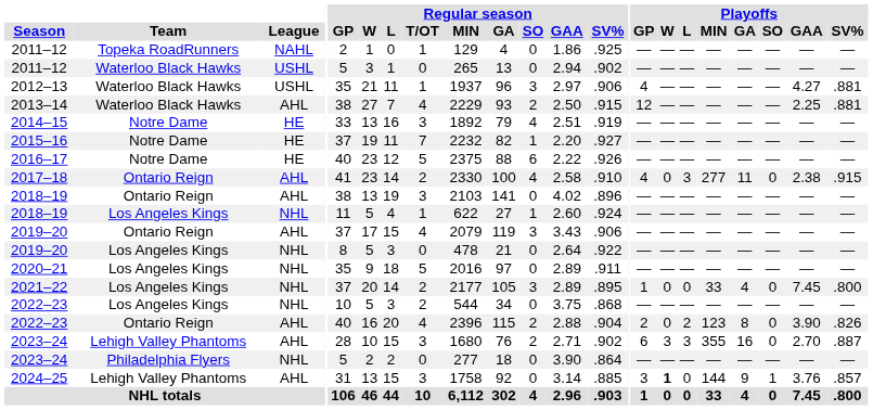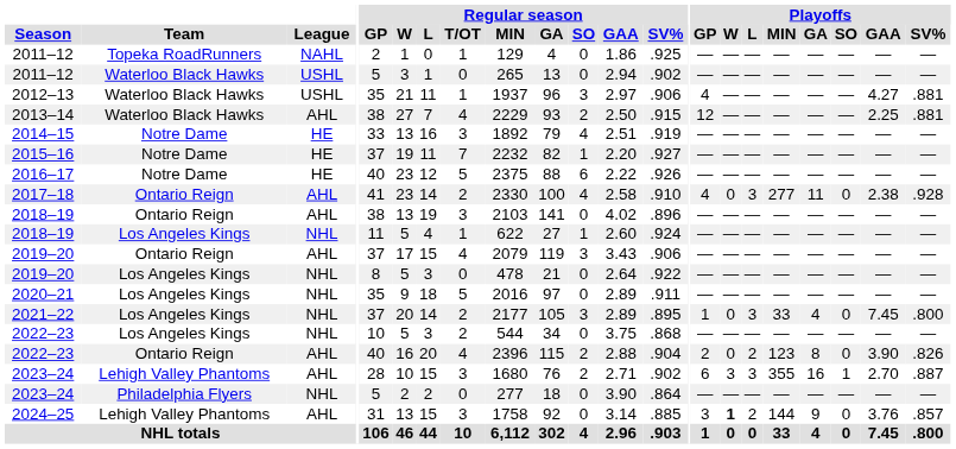 <table border="0" cellpadding="1" cellspacing="0" style="text-align:center; width:75%">
 <tr bgcolor="#e0e0e0">
 <th colspan="3" bgcolor="#ffffff"></th>
 <th rowspan="99" bgcolor="#ffffff"></th>
 <th colspan="9" bgcolor="#e0e0e0"><a href='#'>Regular season</a></th>
 <th rowspan="99" bgcolor="#ffffff"></th>
 <th colspan="8" bgcolor="#e0e0e0"><a href='#'>Playoffs</a></th>
 </tr>
 <tr bgcolor="#e0e0e0">
 <th><a href='#'>Season</a></th>
 <th>Team</th>
 <th>League</th>
 <th>GP</th>
 <th>W</th>
 <th>L</th>
 <th>T/OT</th>
 <th>MIN</th>
 <th>GA</th>
 <th><a href='#'>SO</a></th>
 <th><a href='#'>GAA</a></th>
 <th><a href='#'>SV%</a></th>
 <th>GP</th>
 <th>W</th>
 <th>L</th>
 <th>MIN</th>
 <th>GA</th>
 <th>SO</th>
 <th>GAA</th>
 <th>SV%</th>
 </tr>
 <tr>
 <td>2011–12</td>
 <td><a href='#'>Topeka RoadRunners</a></td>
 <td><a href='#'>NAHL</a></td>
 <td>2</td>
 <td>1</td>
 <td>0</td>
 <td>1</td>
 <td>129</td>
 <td>4</td>
 <td>0</td>
 <td>1.86</td>
 <td>.925</td>
 <td>—</td>
 <td>—</td>
 <td>—</td>
 <td>—</td>
 <td>—</td>
 <td>—</td>
 <td>—</td>
 <td>—</td>
 </tr>
 <tr bgcolor="#f0f0f0">
 <td>2011–12</td>
 <td><a href='#'>Waterloo Black Hawks</a></td>
 <td><a href='#'>USHL</a></td>
 <td>5</td>
 <td>3</td>
 <td>1</td>
 <td>0</td>
 <td>265</td>
 <td>13</td>
 <td>0</td>
 <td>2.94</td>
 <td>.902</td>
 <td>—</td>
 <td>—</td>
 <td>—</td>
 <td>—</td>
 <td>—</td>
 <td>—</td>
 <td>—</td>
 <td>—</td>
 </tr>
 <tr>
 <td>2012–13</td>
 <td>Waterloo Black Hawks</td>
 <td>USHL</td>
 <td>35</td>
 <td>21</td>
 <td>11</td>
 <td>1</td>
 <td>1937</td>
 <td>96</td>
 <td>3</td>
 <td>2.97</td>
 <td>.906</td>
 <td>4</td>
 <td>—</td>
 <td>—</td>
 <td>—</td>
 <td>—</td>
 <td>—</td>
 <td>4.27</td>
 <td>.881</td>
 </tr>
 <tr bgcolor="#f0f0f0">
 <td>2013–14</td>
 <td>Waterloo Black Hawks</td>
 <td>AHL</td>
 <td>38</td>
 <td>27</td>
 <td>7</td>
 <td>4</td>
 <td>2229</td>
 <td>93</td>
 <td>2</td>
 <td>2.50</td>
 <td>.915</td>
 <td>12</td>
 <td>—</td>
 <td>—</td>
 <td>—</td>
 <td>—</td>
 <td>—</td>
 <td>2.25</td>
 <td>.881</td>
 </tr>
 <tr>
 <td><a href='#'>2014–15</a></td>
 <td><a href='#'>Notre Dame</a></td>
 <td><a href='#'>HE</a></td>
 <td>33</td>
 <td>13</td>
 <td>16</td>
 <td>3</td>
 <td>1892</td>
 <td>79</td>
 <td>4</td>
 <td>2.51</td>
 <td>.919</td>
 <td>—</td>
 <td>—</td>
 <td>—</td>
 <td>—</td>
 <td>—</td>
 <td>—</td>
 <td>—</td>
 <td>—</td>
 </tr>
 <tr bgcolor="#f0f0f0">
 <td><a href='#'>2015–16</a></td>
 <td>Notre Dame</td>
 <td>HE</td>
 <td>37</td>
 <td>19</td>
 <td>11</td>
 <td>7</td>
 <td>2232</td>
 <td>82</td>
 <td>1</td>
 <td>2.20</td>
 <td>.927</td>
 <td>—</td>
 <td>—</td>
 <td>—</td>
 <td>—</td>
 <td>—</td>
 <td>—</td>
 <td>—</td>
 <td>—</td>
 </tr>
 <tr>
 <td><a href='#'>2016–17</a></td>
 <td>Notre Dame</td>
 <td>HE</td>
 <td>40</td>
 <td>23</td>
 <td>12</td>
 <td>5</td>
 <td>2375</td>
 <td>88</td>
 <td>6</td>
 <td>2.22</td>
 <td>.926</td>
 <td>—</td>
 <td>—</td>
 <td>—</td>
 <td>—</td>
 <td>—</td>
 <td>—</td>
 <td>—</td>
 <td>—</td>
 </tr>
 <tr bgcolor="#f0f0f0">
 <td><a href='#'>2017–18</a></td>
 <td><a href='#'>Ontario Reign</a></td>
 <td><a href='#'>AHL</a></td>
 <td>41</td>
 <td>23</td>
 <td>14</td>
 <td>2</td>
 <td>2330</td>
 <td>100</td>
 <td>4</td>
 <td>2.58</td>
 <td>.910</td>
 <td>4</td>
 <td>0</td>
 <td>3</td>
 <td>277</td>
 <td>11</td>
 <td>0</td>
 <td>2.38</td>
-<td>.915</td>
+<td>.928</td>
 </tr>
 <tr>
 <td><a href='#'>2018–19</a></td>
 <td>Ontario Reign</td>
 <td>AHL</td>
 <td>38</td>
 <td>13</td>
 <td>19</td>
 <td>3</td>
 <td>2103</td>
 <td>141</td>
 <td>0</td>
 <td>4.02</td>
 <td>.896</td>
 <td>—</td>
 <td>—</td>
 <td>—</td>
 <td>—</td>
 <td>—</td>
 <td>—</td>
 <td>—</td>
 <td>—</td>
 </tr>
 <tr bgcolor="#f0f0f0">
 <td><a href='#'>2018–19</a></td>
 <td><a href='#'>Los Angeles Kings</a></td>
 <td><a href='#'>NHL</a></td>
 <td>11</td>
 <td>5</td>
 <td>4</td>
 <td>1</td>
 <td>622</td>
 <td>27</td>
 <td>1</td>
 <td>2.60</td>
 <td>.924</td>
 <td>—</td>
 <td>—</td>
 <td>—</td>
 <td>—</td>
 <td>—</td>
 <td>—</td>
 <td>—</td>
 <td>—</td>
 </tr>
 <tr>
 <td><a href='#'>2019–20</a></td>
 <td>Ontario Reign</td>
 <td>AHL</td>
 <td>37</td>
 <td>17</td>
 <td>15</td>
 <td>4</td>
 <td>2079</td>
 <td>119</td>
 <td>3</td>
 <td>3.43</td>
 <td>.906</td>
 <td>—</td>
 <td>—</td>
 <td>—</td>
 <td>—</td>
 <td>—</td>
 <td>—</td>
 <td>—</td>
 <td>—</td>
 </tr>
 <tr bgcolor="#f0f0f0">
 <td><a href='#'>2019–20</a></td>
 <td>Los Angeles Kings</td>
 <td>NHL</td>
 <td>8</td>
 <td>5</td>
 <td>3</td>
 <td>0</td>
 <td>478</td>
 <td>21</td>
 <td>0</td>
 <td>2.64</td>
 <td>.922</td>
 <td>—</td>
 <td>—</td>
 <td>—</td>
 <td>—</td>
 <td>—</td>
 <td>—</td>
 <td>—</td>
 <td>—</td>
 </tr>
 <tr>
 <td><a href='#'>2020–21</a></td>
 <td>Los Angeles Kings</td>
 <td>NHL</td>
 <td>35</td>
 <td>9</td>
 <td>18</td>
 <td>5</td>
 <td>2016</td>
 <td>97</td>
 <td>0</td>
 <td>2.89</td>
 <td>.911</td>
 <td>—</td>
 <td>—</td>
 <td>—</td>
 <td>—</td>
 <td>—</td>
 <td>—</td>
 <td>—</td>
 <td>—</td>
 </tr>
 <tr bgcolor="#f0f0f0">
 <td><a href='#'>2021–22</a></td>
 <td>Los Angeles Kings</td>
 <td>NHL</td>
 <td>37</td>
 <td>20</td>
 <td>14</td>
 <td>2</td>
 <td>2177</td>
 <td>105</td>
 <td>3</td>
 <td>2.89</td>
 <td>.895</td>
 <td>1</td>
 <td>0</td>
-<td>0</td>
+<td>3</td>
 <td>33</td>
 <td>4</td>
 <td>0</td>
 <td>7.45</td>
 <td>.800</td>
 </tr>
 <tr>
 <td><a href='#'>2022–23</a></td>
 <td>Los Angeles Kings</td>
 <td>NHL</td>
 <td>10</td>
 <td>5</td>
 <td>3</td>
 <td>2</td>
 <td>544</td>
 <td>34</td>
 <td>0</td>
 <td>3.75</td>
 <td>.868</td>
 <td>—</td>
 <td>—</td>
 <td>—</td>
 <td>—</td>
 <td>—</td>
 <td>—</td>
 <td>—</td>
 <td>—</td>
 </tr>
 <tr bgcolor="#f0f0f0">
 <td><a href='#'>2022–23</a></td>
 <td>Ontario Reign</td>
 <td>AHL</td>
 <td>40</td>
 <td>16</td>
 <td>20</td>
 <td>4</td>
 <td>2396</td>
 <td>115</td>
 <td>2</td>
 <td>2.88</td>
 <td>.904</td>
 <td>2</td>
 <td>0</td>
 <td>2</td>
 <td>123</td>
 <td>8</td>
 <td>0</td>
 <td>3.90</td>
 <td>.826</td>
 </tr>
 <tr>
 <td><a href='#'>2023–24</a></td>
 <td><a href='#'>Lehigh Valley Phantoms</a></td>
 <td>AHL</td>
 <td>28</td>
 <td>10</td>
 <td>15</td>
 <td>3</td>
 <td>1680</td>
 <td>76</td>
 <td>2</td>
 <td>2.71</td>
 <td>.902</td>
 <td>6</td>
 <td>3</td>
 <td>3</td>
 <td>355</td>
 <td>16</td>
-<td>0</td>
+<td>1</td>
 <td>2.70</td>
 <td>.887</td>
 </tr>
 <tr bgcolor="#f0f0f0">
 <td><a href='#'>2023–24</a></td>
 <td><a href='#'>Philadelphia Flyers</a></td>
 <td>NHL</td>
 <td>5</td>
 <td>2</td>
 <td>2</td>
 <td>0</td>
 <td>277</td>
 <td>18</td>
 <td>0</td>
 <td>3.90</td>
 <td>.864</td>
 <td>—</td>
 <td>—</td>
 <td>—</td>
 <td>—</td>
 <td>—</td>
 <td>—</td>
 <td>—</td>
 <td>—</td>
 </tr>
 <tr>
 <td><a href='#'>2024–25</a></td>
 <td>Lehigh Valley Phantoms</td>
 <td>AHL</td>
 <td>31</td>
 <td>13</td>
 <td>15</td>
 <td>3</td>
 <td>1758</td>
 <td>92</td>
 <td>0</td>
 <td>3.14</td>
 <td>.885</td>
 <td>3</td>
 <td><strong>1</strong></td>
-<td>0</td>
+<td>2</td>
 <td>144</td>
 <td>9</td>
-<td>1</td>
+<td>0</td>
 <td>3.76</td>
 <td>.857</td>
 </tr>
 <tr bgcolor="#e0e0e0">
 <th colspan="3">NHL totals</th>
 <th>106</th>
 <th>46</th>
 <th>44</th>
 <th>10</th>
 <th>6,112</th>
 <th>302</th>
 <th>4</th>
 <th>2.96</th>
 <th>.903</th>
 <th>1</th>
 <th>0</th>
 <th>0</th>
 <th>33</th>
 <th>4</th>
 <th>0</th>
 <th>7.45</th>
 <th>.800</th>
 </tr>
 </table>
